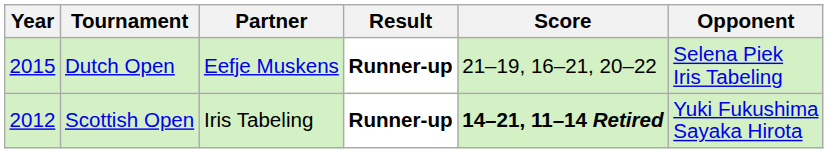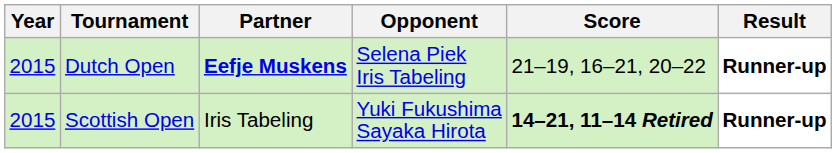 <table class="sortable wikitable" style="font-size: 90%;">
 <tr>
 <th>Year</th>
 <th>Tournament</th>
 <th>Partner</th>
+<th>Opponent</th>
+<th>Score</th>
 <th>Result</th>
-<th>Score</th>
-<th>Opponent</th>
 </tr>
 <tr style="background:#D4F1C5">
 <td align="center"><a href='#'>2015</a></td>
 <td align="left"><a href='#'>Dutch Open</a></td>
-<td align="left"> <a href='#'>Eefje Muskens</a></td>
+<td align="left"><strong> <a href='#'>Eefje Muskens</a></strong></td>
+<td align="left"> <a href='#'>Selena Piek</a><br> <a href='#'>Iris Tabeling</a></td>
+<td align="left">21–19, 16–21, 20–22</td>
 <td style="text-align:left; background:white"> <strong>Runner-up</strong></td>
-<td align="left">21–19, 16–21, 20–22</td>
-<td align="left"> <a href='#'>Selena Piek</a><br> <a href='#'>Iris Tabeling</a></td>
 </tr>
 <tr style="background:#D4F1C5">
-<td align="center"><a href='#'>2012</a></td>
+<td align="center"><a href='#'>2015</a></td>
 <td align="left"><a href='#'>Scottish Open</a></td>
 <td align="left"> Iris Tabeling</td>
+<td align="left"> <a href='#'>Yuki Fukushima</a><br> <a href='#'>Sayaka Hirota</a></td>
+<td align="left"><strong>14–21, 11–14 <em>Retired</em></strong></td>
 <td style="text-align:left; background:white"> <strong>Runner-up</strong></td>
-<td align="left"><strong>14–21, 11–14 <em>Retired</em></strong></td>
-<td align="left"> <a href='#'>Yuki Fukushima</a><br> <a href='#'>Sayaka Hirota</a></td>
 </tr>
 </table>
